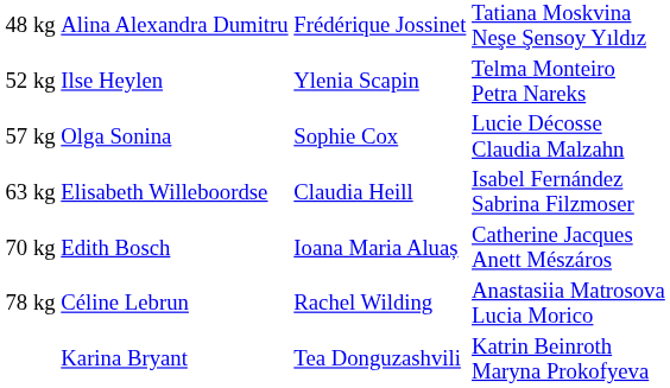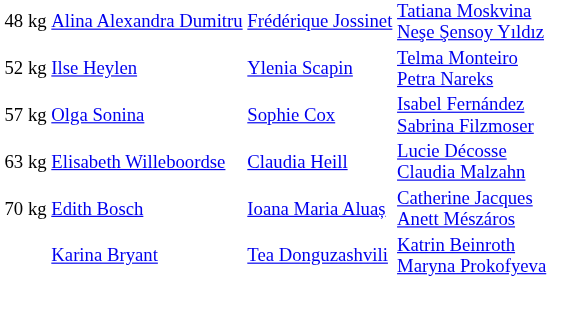 <table>
 <tr>
 <td>48 kg</td>
 <td> <a href='#'>Alina Alexandra Dumitru</a></td>
 <td> <a href='#'>Frédérique Jossinet</a></td>
 <td> <a href='#'>Tatiana Moskvina</a> <br>  <a href='#'>Neşe Şensoy Yıldız</a></td>
 </tr>
 <tr>
 <td>52 kg</td>
 <td> <a href='#'>Ilse Heylen</a></td>
 <td> <a href='#'>Ylenia Scapin</a></td>
 <td> <a href='#'>Telma Monteiro</a> <br>  <a href='#'>Petra Nareks</a></td>
 </tr>
 <tr>
 <td>57 kg</td>
 <td> <a href='#'>Olga Sonina</a></td>
 <td> <a href='#'>Sophie Cox</a></td>
-<td> <a href='#'>Lucie Décosse</a> <br>  <a href='#'>Claudia Malzahn</a></td>
+<td> <a href='#'>Isabel Fernández</a> <br>  <a href='#'>Sabrina Filzmoser</a></td>
 </tr>
 <tr>
 <td>63 kg</td>
 <td> <a href='#'>Elisabeth Willeboordse</a></td>
 <td> <a href='#'>Claudia Heill</a></td>
-<td> <a href='#'>Isabel Fernández</a> <br>  <a href='#'>Sabrina Filzmoser</a></td>
+<td> <a href='#'>Lucie Décosse</a> <br>  <a href='#'>Claudia Malzahn</a></td>
 </tr>
 <tr>
 <td>70 kg</td>
 <td> <a href='#'>Edith Bosch</a></td>
 <td> <a href='#'>Ioana Maria Aluaș</a></td>
 <td> <a href='#'>Catherine Jacques</a> <br>  <a href='#'>Anett Mészáros</a></td>
 </tr>
 <tr>
-<td>78 kg</td>
-<td> <a href='#'>Céline Lebrun</a></td>
-<td> <a href='#'>Rachel Wilding</a></td>
-<td> <a href='#'>Anastasiia Matrosova</a> <br>  <a href='#'>Lucia Morico</a></td>
-</tr>
-<tr>
 <td></td>
 <td> <a href='#'>Karina Bryant</a></td>
 <td> <a href='#'>Tea Donguzashvili</a></td>
 <td> <a href='#'>Katrin Beinroth</a> <br>  <a href='#'>Maryna Prokofyeva</a></td>
 </tr>
 </table>
